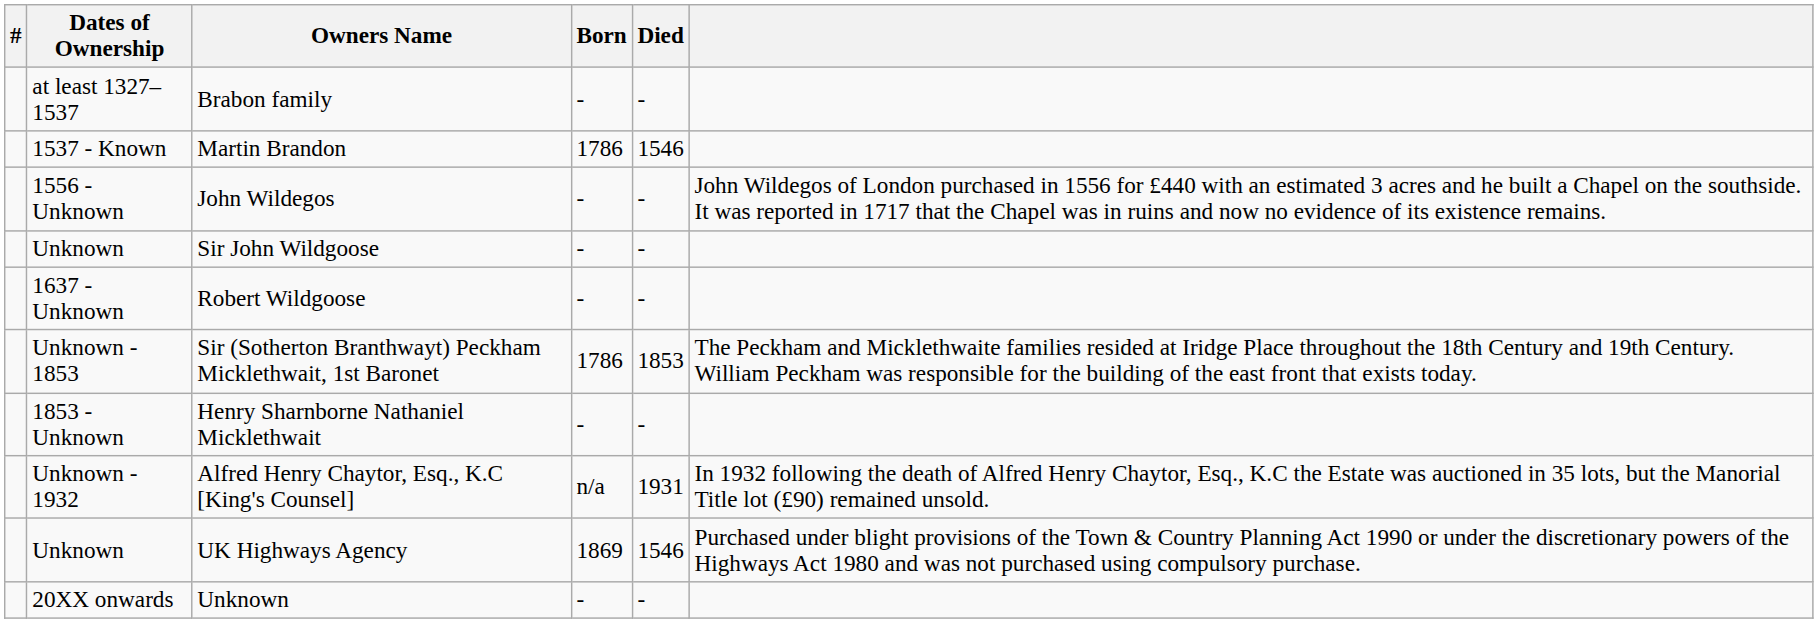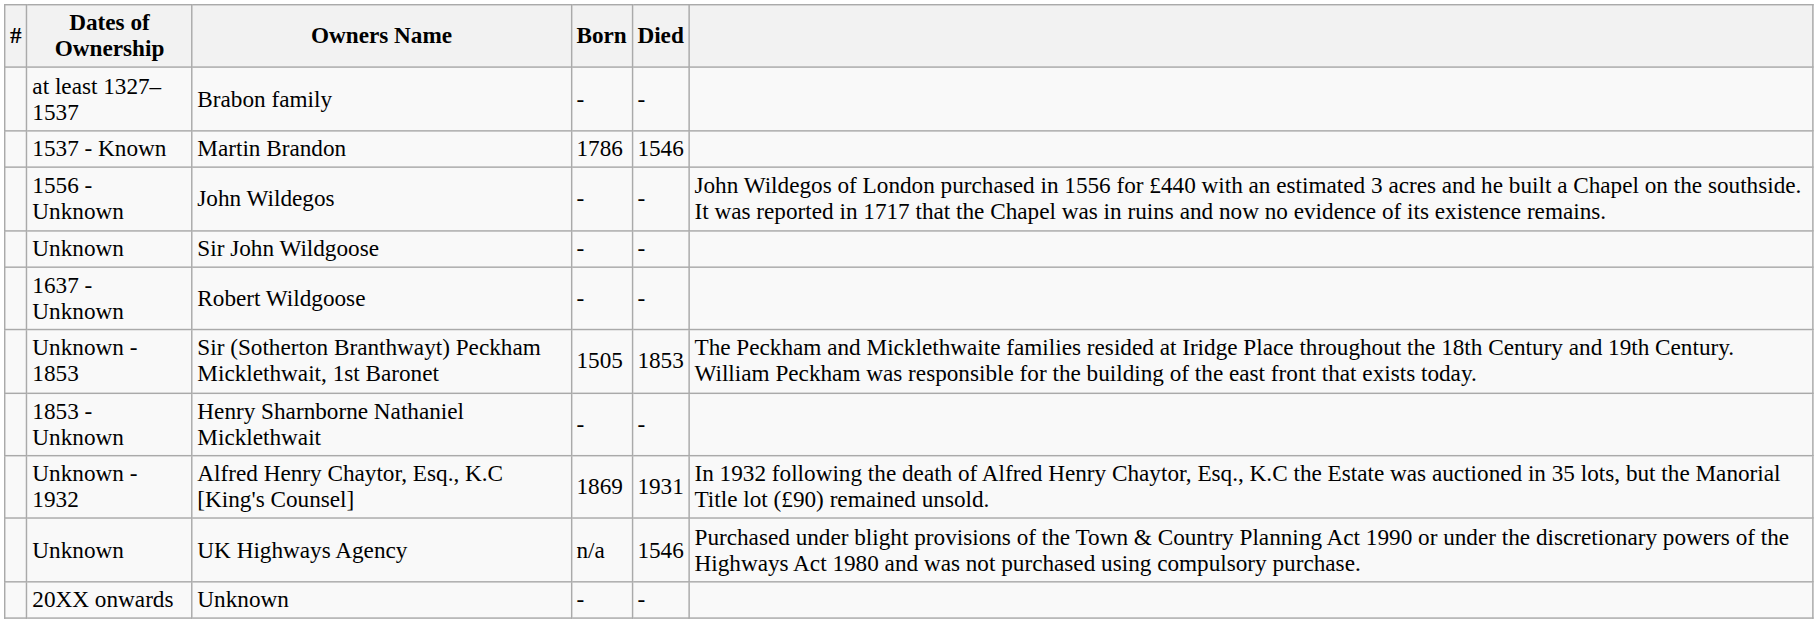 <table class="wikitable">
 <tr>
 <th>#</th>
 <th>Dates of Ownership</th>
 <th>Owners Name</th>
 <th>Born</th>
 <th>Died</th>
 <th></th>
 </tr>
 <tr>
 <td></td>
 <td>at least 1327–1537</td>
 <td>Brabon family</td>
 <td>-</td>
 <td>-</td>
 <td></td>
 </tr>
 <tr>
 <td></td>
 <td>1537 - Known</td>
 <td>Martin Brandon</td>
 <td>1786</td>
 <td>1546</td>
 <td></td>
 </tr>
 <tr>
 <td></td>
 <td>1556 - Unknown</td>
 <td>John Wildegos</td>
 <td>-</td>
 <td>-</td>
 <td>John Wildegos of London purchased in 1556 for £440 with an estimated 3 acres and he built a Chapel on the southside. It was reported in 1717 that the Chapel was in ruins and now no evidence of its existence remains.</td>
 </tr>
 <tr>
 <td></td>
 <td>Unknown</td>
 <td>Sir John Wildgoose</td>
 <td>-</td>
 <td>-</td>
 <td></td>
 </tr>
 <tr>
 <td></td>
 <td>1637 - Unknown</td>
 <td>Robert Wildgoose</td>
 <td>-</td>
 <td>-</td>
 <td></td>
 </tr>
 <tr>
 <td></td>
 <td>Unknown - 1853</td>
 <td>Sir (Sotherton Branthwayt) Peckham Micklethwait, 1st Baronet</td>
-<td>1786</td>
+<td>1505</td>
 <td>1853</td>
 <td>The Peckham and Micklethwaite families resided at Iridge Place throughout the 18th Century and 19th Century. William Peckham was responsible for the building of the east front that exists today.</td>
 </tr>
 <tr>
 <td></td>
 <td>1853 - Unknown</td>
 <td>Henry Sharnborne Nathaniel Micklethwait</td>
 <td>-</td>
 <td>-</td>
 <td></td>
 </tr>
 <tr>
 <td></td>
 <td>Unknown - 1932</td>
 <td>Alfred Henry Chaytor, Esq., K.C [King's Counsel]</td>
-<td>n/a</td>
+<td>1869</td>
 <td>1931</td>
 <td>In 1932 following the death of Alfred Henry Chaytor, Esq., K.C the Estate was auctioned in 35 lots, but the Manorial Title lot (£90) remained unsold.</td>
 </tr>
 <tr>
 <td></td>
 <td>Unknown</td>
 <td>UK Highways Agency</td>
-<td>1869</td>
+<td>n/a</td>
 <td>1546</td>
 <td>Purchased under blight provisions of the Town & Country Planning Act 1990 or under the discretionary powers of the Highways Act 1980 and was not purchased using compulsory purchase.</td>
 </tr>
 <tr>
 <td></td>
 <td>20XX onwards</td>
 <td>Unknown</td>
 <td>-</td>
 <td>-</td>
 <td></td>
 </tr>
 </table>
